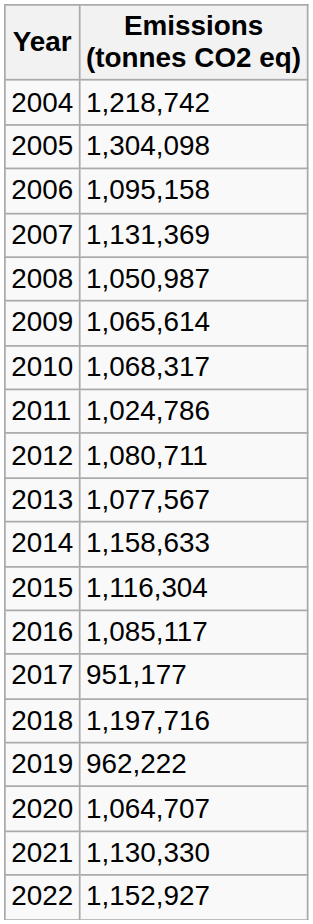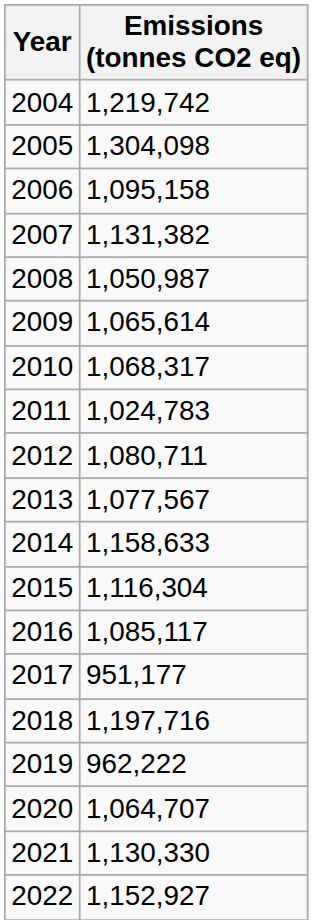 <table class="wikitable">
 <tr>
 <th colspan="1" rowspan="1">Year</th>
 <th colspan="1" rowspan="1">Emissions<br>(tonnes CO2 eq)</th>
 </tr>
 <tr>
 <td>2004</td>
-<td>1,218,742</td>
+<td>1,219,742</td>
 </tr>
 <tr>
 <td>2005</td>
 <td>1,304,098</td>
 </tr>
 <tr>
 <td>2006</td>
 <td>1,095,158</td>
 </tr>
 <tr>
 <td>2007</td>
-<td>1,131,369</td>
+<td>1,131,382</td>
 </tr>
 <tr>
 <td>2008</td>
 <td>1,050,987</td>
 </tr>
 <tr>
 <td>2009</td>
 <td>1,065,614</td>
 </tr>
 <tr>
 <td>2010</td>
 <td>1,068,317</td>
 </tr>
 <tr>
 <td>2011</td>
-<td>1,024,786</td>
+<td>1,024,783</td>
 </tr>
 <tr>
 <td>2012</td>
 <td>1,080,711</td>
 </tr>
 <tr>
 <td>2013</td>
 <td>1,077,567</td>
 </tr>
 <tr>
 <td>2014</td>
 <td>1,158,633</td>
 </tr>
 <tr>
 <td>2015</td>
 <td>1,116,304</td>
 </tr>
 <tr>
 <td>2016</td>
 <td>1,085,117</td>
 </tr>
 <tr>
 <td>2017</td>
 <td>951,177</td>
 </tr>
 <tr>
 <td>2018</td>
 <td>1,197,716</td>
 </tr>
 <tr>
 <td>2019</td>
 <td>962,222</td>
 </tr>
 <tr>
 <td>2020</td>
 <td>1,064,707</td>
 </tr>
 <tr>
 <td>2021</td>
 <td>1,130,330</td>
 </tr>
 <tr>
 <td>2022</td>
 <td>1,152,927</td>
 </tr>
 </table>
